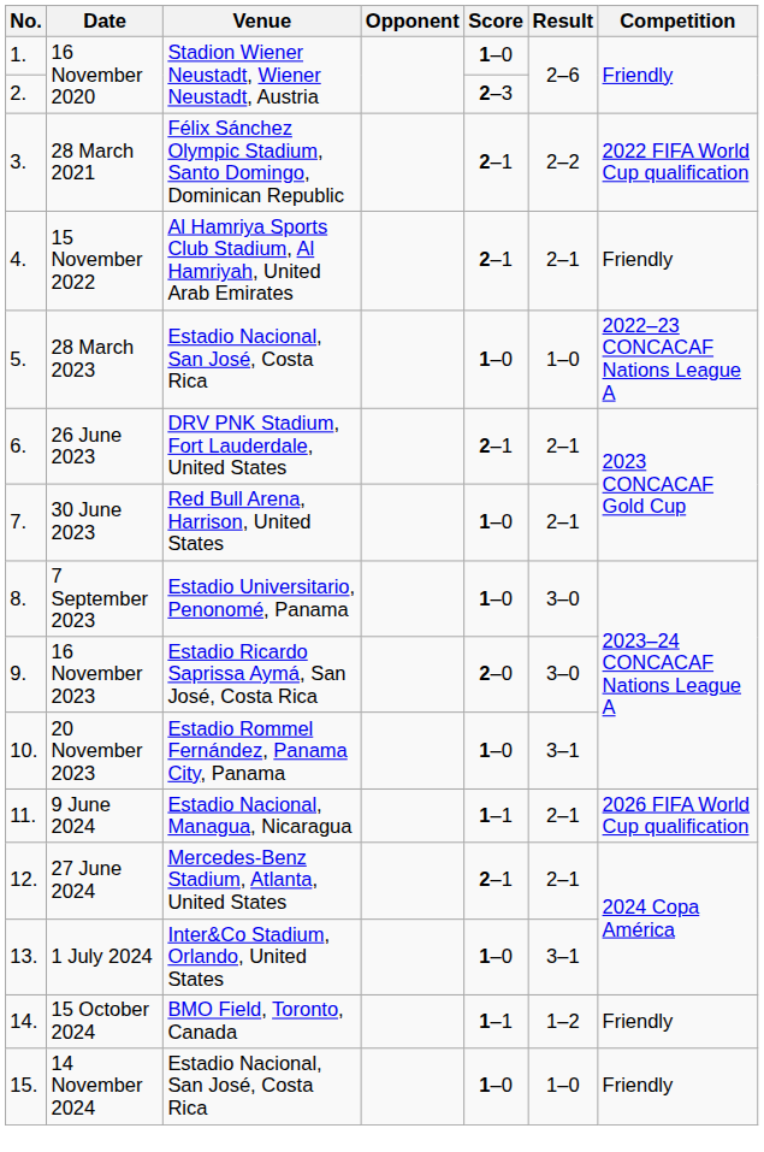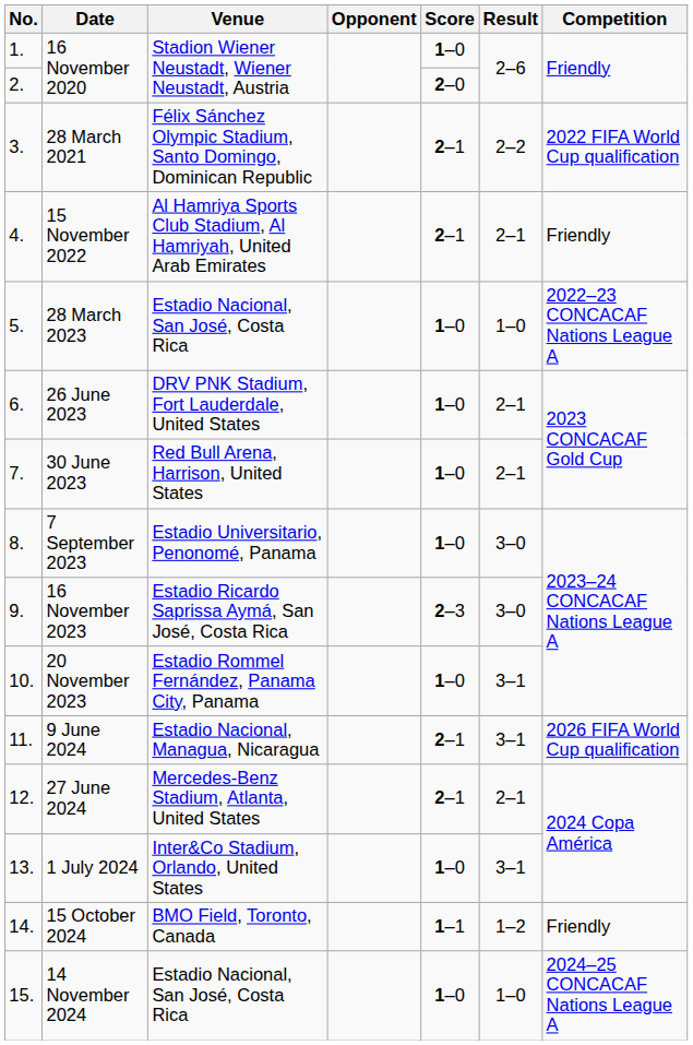 <table class="wikitable sortable">
 <tr>
 <th>No.</th>
 <th>Date</th>
 <th>Venue</th>
 <th>Opponent</th>
 <th>Score</th>
 <th>Result</th>
 <th>Competition</th>
 </tr>
 <tr>
 <td>1.</td>
 <td rowspan="2">16 November 2020</td>
 <td rowspan="2"><a href='#'>Stadion Wiener Neustadt</a>, <a href='#'>Wiener Neustadt</a>, Austria</td>
 <td rowspan="2"></td>
 <td align=center><strong>1</strong>–0</td>
 <td rowspan="2" align=center>2–6</td>
 <td rowspan="2"><a href='#'>Friendly</a></td>
 </tr>
 <tr>
 <td>2.</td>
-<td align=center><strong>2</strong>–3</td>
+<td align=center><strong>2</strong>–0</td>
 </tr>
 <tr>
 <td>3.</td>
 <td>28 March 2021</td>
 <td><a href='#'>Félix Sánchez Olympic Stadium</a>, <a href='#'>Santo Domingo</a>, Dominican Republic</td>
 <td></td>
 <td align=center><strong>2</strong>–1</td>
 <td align=center>2–2</td>
 <td><a href='#'>2022 FIFA World Cup qualification</a></td>
 </tr>
 <tr>
 <td>4.</td>
 <td>15 November 2022</td>
 <td><a href='#'>Al Hamriya Sports Club Stadium</a>, <a href='#'>Al Hamriyah</a>, United Arab Emirates</td>
 <td></td>
 <td align=center><strong>2</strong>–1</td>
 <td align=center>2–1</td>
 <td>Friendly</td>
 </tr>
 <tr>
 <td>5.</td>
 <td>28 March 2023</td>
 <td><a href='#'>Estadio Nacional</a>, <a href='#'>San José</a>, Costa Rica</td>
 <td></td>
 <td align=center><strong>1</strong>–0</td>
 <td align=center>1–0</td>
 <td><a href='#'>2022–23 CONCACAF Nations League A</a></td>
 </tr>
 <tr>
 <td>6.</td>
 <td>26 June 2023</td>
 <td><a href='#'>DRV PNK Stadium</a>, <a href='#'>Fort Lauderdale</a>, United States</td>
 <td></td>
-<td align=center><strong>2</strong>–1</td>
+<td align=center><strong>1</strong>–0</td>
 <td align=center>2–1</td>
 <td rowspan=2><a href='#'>2023 CONCACAF Gold Cup</a></td>
 </tr>
 <tr>
 <td>7.</td>
 <td>30 June 2023</td>
 <td><a href='#'>Red Bull Arena</a>, <a href='#'>Harrison</a>, United States</td>
 <td></td>
 <td align=center><strong>1</strong>–0</td>
 <td align=center>2–1</td>
 </tr>
 <tr>
 <td>8.</td>
 <td>7 September 2023</td>
 <td><a href='#'>Estadio Universitario</a>, <a href='#'>Penonomé</a>, Panama</td>
 <td></td>
 <td align=center><strong>1</strong>–0</td>
 <td align=center>3–0</td>
 <td rowspan=3><a href='#'>2023–24 CONCACAF Nations League A</a></td>
 </tr>
 <tr>
 <td>9.</td>
 <td>16 November 2023</td>
 <td><a href='#'>Estadio Ricardo Saprissa Aymá</a>, San José, Costa Rica</td>
 <td></td>
-<td align=center><strong>2</strong>–0</td>
+<td align=center><strong>2</strong>–3</td>
 <td align=center>3–0</td>
 </tr>
 <tr>
 <td>10.</td>
 <td>20 November 2023</td>
 <td><a href='#'>Estadio Rommel Fernández</a>, <a href='#'>Panama City</a>, Panama</td>
 <td></td>
 <td align=center><strong>1</strong>–0</td>
 <td align=center>3–1</td>
 </tr>
 <tr>
 <td>11.</td>
 <td>9 June 2024</td>
 <td><a href='#'>Estadio Nacional</a>, <a href='#'>Managua</a>, Nicaragua</td>
 <td></td>
-<td align=center><strong>1</strong>–1</td>
-<td align=center>2–1</td>
+<td align=center><strong>2</strong>–1</td>
+<td align=center>3–1</td>
 <td><a href='#'>2026 FIFA World Cup qualification</a></td>
 </tr>
 <tr>
 <td>12.</td>
 <td>27 June 2024</td>
 <td><a href='#'>Mercedes-Benz Stadium</a>, <a href='#'>Atlanta</a>, United States</td>
 <td></td>
 <td align=center><strong>2</strong>–1</td>
 <td align=center>2–1</td>
 <td rowspan=2><a href='#'>2024 Copa América</a></td>
 </tr>
 <tr>
 <td>13.</td>
 <td>1 July 2024</td>
 <td><a href='#'>Inter&Co Stadium</a>, <a href='#'>Orlando</a>, United States</td>
 <td></td>
 <td align=center><strong>1</strong>–0</td>
 <td align=center>3–1</td>
 </tr>
 <tr>
 <td>14.</td>
 <td>15 October 2024</td>
 <td><a href='#'>BMO Field</a>, <a href='#'>Toronto</a>, Canada</td>
 <td></td>
 <td align=center><strong>1</strong>–1</td>
 <td align=center>1–2</td>
 <td>Friendly</td>
 </tr>
 <tr>
 <td>15.</td>
 <td>14 November 2024</td>
 <td>Estadio Nacional, San José, Costa Rica</td>
 <td></td>
 <td align=center><strong>1</strong>–0</td>
 <td align=center>1–0</td>
-<td>Friendly</td>
+<td><a href='#'>2024–25 CONCACAF Nations League A</a></td>
 </tr>
 </table>
